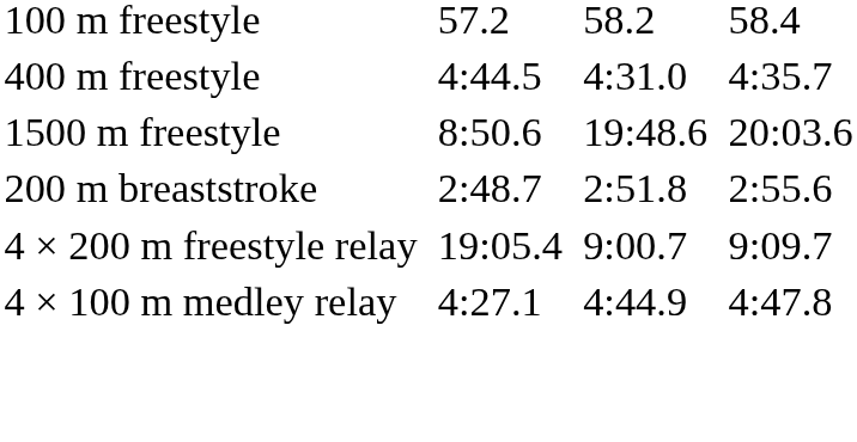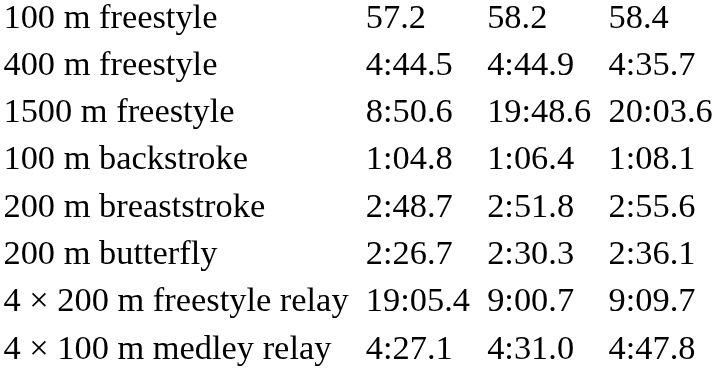 <table>
 <tr>
 <td>100 m freestyle</td>
 <td></td>
 <td>57.2</td>
 <td></td>
 <td>58.2</td>
 <td></td>
 <td>58.4</td>
 </tr>
 <tr>
 <td>400 m freestyle</td>
 <td></td>
 <td>4:44.5</td>
 <td></td>
-<td>4:31.0</td>
+<td>4:44.9</td>
 <td></td>
 <td>4:35.7</td>
 </tr>
 <tr>
 <td>1500 m freestyle</td>
 <td></td>
 <td>8:50.6</td>
 <td></td>
 <td>19:48.6</td>
 <td></td>
 <td>20:03.6</td>
 </tr>
 <tr>
+<td>100 m backstroke</td>
+<td></td>
+<td>1:04.8</td>
+<td></td>
+<td>1:06.4</td>
+<td></td>
+<td>1:08.1</td>
+</tr>
+<tr>
 <td>200 m breaststroke</td>
 <td></td>
 <td>2:48.7</td>
 <td></td>
 <td>2:51.8</td>
 <td></td>
 <td>2:55.6</td>
+</tr>
+<tr>
+<td>200 m butterfly</td>
+<td></td>
+<td>2:26.7</td>
+<td></td>
+<td>2:30.3</td>
+<td></td>
+<td>2:36.1</td>
 </tr>
 <tr>
 <td>4 × 200 m freestyle relay</td>
 <td></td>
 <td>19:05.4</td>
 <td></td>
 <td>9:00.7</td>
 <td></td>
 <td>9:09.7</td>
 </tr>
 <tr>
 <td>4 × 100 m medley relay</td>
 <td></td>
 <td>4:27.1</td>
 <td></td>
-<td>4:44.9</td>
+<td>4:31.0</td>
 <td></td>
 <td>4:47.8</td>
 </tr>
 </table>
